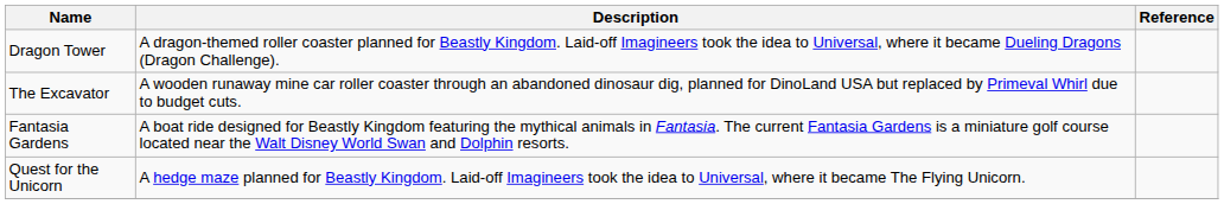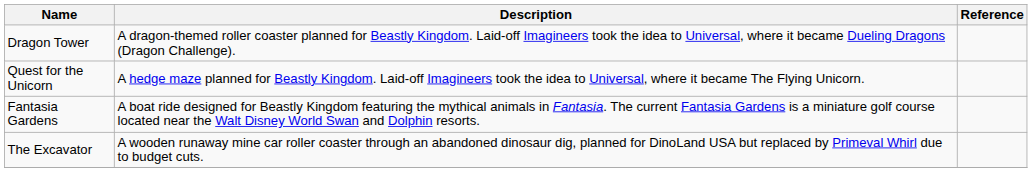 <table class="wikitable">
 <tr>
 <th>Name</th>
 <th>Description</th>
 <th>Reference</th>
 </tr>
 <tr>
 <td>Dragon Tower</td>
 <td>A dragon-themed roller coaster planned for <a href='#'>Beastly Kingdom</a>. Laid-off <a href='#'>Imagineers</a> took the idea to <a href='#'>Universal</a>, where it became <a href='#'>Dueling Dragons</a> (Dragon Challenge).</td>
 <td></td>
 </tr>
 <tr>
-<td>The Excavator</td>
-<td>A wooden runaway mine car roller coaster through an abandoned dinosaur dig, planned for DinoLand USA but replaced by <a href='#'>Primeval Whirl</a> due to budget cuts.</td>
+<td>Quest for the Unicorn</td>
+<td>A <a href='#'>hedge maze</a> planned for <a href='#'>Beastly Kingdom</a>. Laid-off <a href='#'>Imagineers</a> took the idea to <a href='#'>Universal</a>, where it became The Flying Unicorn.</td>
 <td></td>
 </tr>
 <tr>
 <td>Fantasia Gardens</td>
 <td>A boat ride designed for Beastly Kingdom featuring the mythical animals in <em><a href='#'>Fantasia</a></em>. The current <a href='#'>Fantasia Gardens</a> is a miniature golf course located near the <a href='#'>Walt Disney World Swan</a> and <a href='#'>Dolphin</a> resorts.</td>
 <td></td>
 </tr>
 <tr>
-<td>Quest for the Unicorn</td>
-<td>A <a href='#'>hedge maze</a> planned for <a href='#'>Beastly Kingdom</a>. Laid-off <a href='#'>Imagineers</a> took the idea to <a href='#'>Universal</a>, where it became The Flying Unicorn.</td>
+<td>The Excavator</td>
+<td>A wooden runaway mine car roller coaster through an abandoned dinosaur dig, planned for DinoLand USA but replaced by <a href='#'>Primeval Whirl</a> due to budget cuts.</td>
 <td></td>
 </tr>
 <tr>
 </tr>
 </table>
